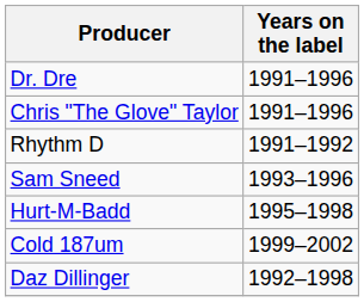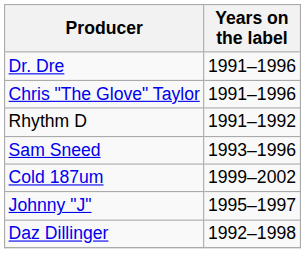 <table class="wikitable">
 <tr>
 <th>Producer</th>
 <th>Years on<br>the label</th>
 </tr>
 <tr>
 <td><a href='#'>Dr. Dre</a></td>
 <td style="text-align:center;">1991–1996</td>
 </tr>
 <tr>
 <td><a href='#'>Chris "The Glove" Taylor</a></td>
 <td style="text-align:center;">1991–1996</td>
 </tr>
 <tr>
 <td>Rhythm D</td>
 <td style="text-align:center;">1991–1992</td>
 </tr>
 <tr>
 <td><a href='#'>Sam Sneed</a></td>
 <td style="text-align:center;">1993–1996</td>
 </tr>
 <tr>
-<td><a href='#'>Hurt-M-Badd</a></td>
-<td style="text-align:center;">1995–1998</td>
+<td><a href='#'>Cold 187um</a></td>
+<td style="text-align:center;">1999–2002</td>
 </tr>
 <tr>
-<td><a href='#'>Cold 187um</a></td>
-<td style="text-align:center;">1999–2002</td>
+<td><a href='#'>Johnny "J"</a></td>
+<td style="text-align:center;">1995–1997</td>
 </tr>
 <tr>
 <td><a href='#'>Daz Dillinger</a></td>
 <td style="text-align:center;">1992–1998</td>
 </tr>
 <tr>
 </tr>
 </table>
